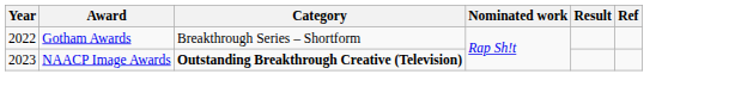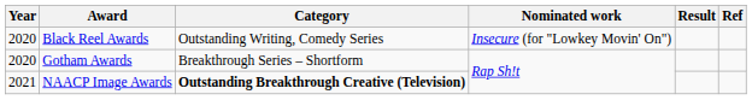 <table class="wikitable sortable">
 <tr>
 <th>Year</th>
 <th>Award</th>
 <th>Category</th>
 <th>Nominated work</th>
 <th>Result</th>
 <th>Ref</th>
 </tr>
 <tr>
-<td>2022</td>
+<td>2020</td>
+<td><a href='#'>Black Reel Awards</a></td>
+<td>Outstanding Writing, Comedy Series</td>
+<td><em><a href='#'>Insecure</a></em> (for "Lowkey Movin' On")</td>
+<td></td>
+<td></td>
+</tr>
+<tr>
+<td>2020</td>
 <td><a href='#'>Gotham Awards</a></td>
 <td>Breakthrough Series – Shortform</td>
 <td rowspan="2"><em><a href='#'>Rap Sh!t</a></em></td>
 <td></td>
 <td></td>
 </tr>
 <tr>
-<td>2023</td>
+<td>2021</td>
 <td><a href='#'>NAACP Image Awards</a></td>
 <td><strong>Outstanding Breakthrough Creative (Television)</strong></td>
 <td></td>
 <td></td>
 </tr>
 </table>
